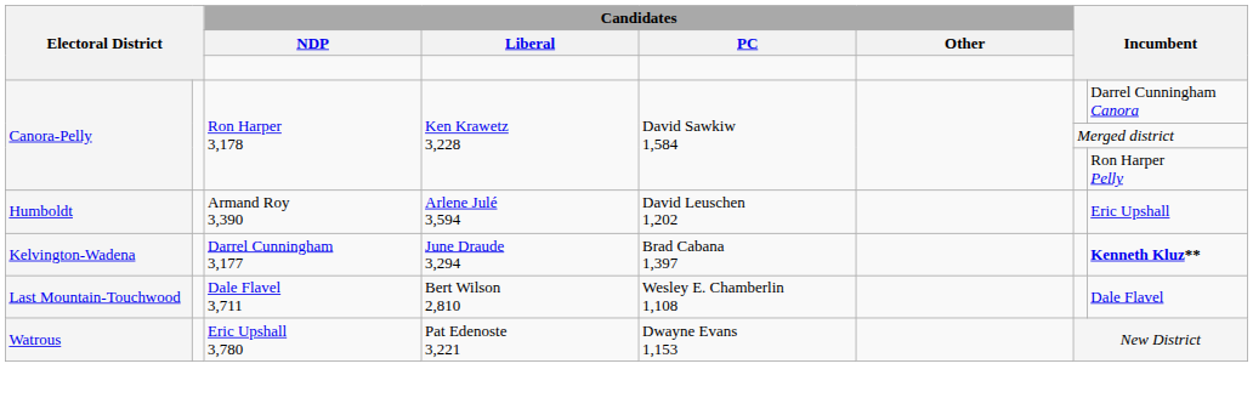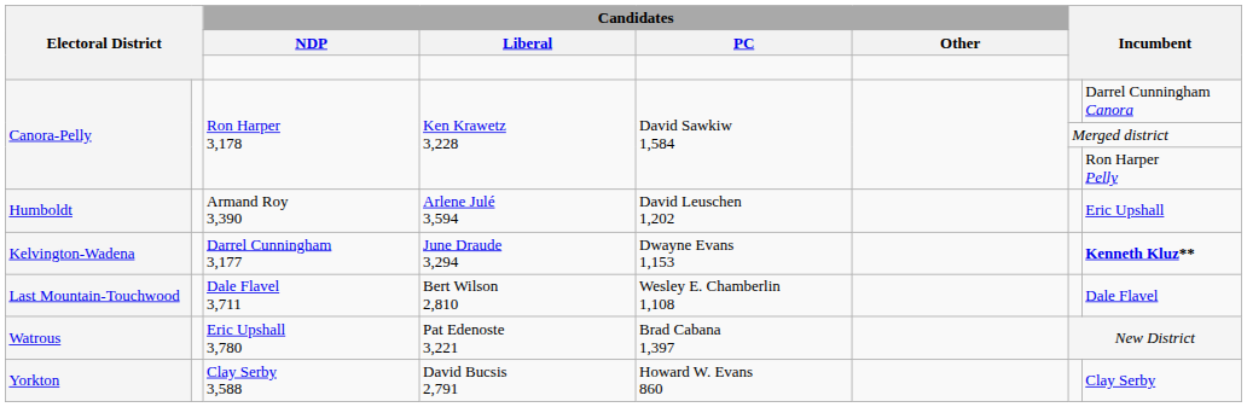 <table class="wikitable" style="width:100%">
 <tr>
 <th style="width:16%;" style="background:darkgrey;" rowspan=3 colspan=2>Electoral District</th>
 <th style="background:darkgrey;" colspan=4>Candidates</th>
 <th style="width:14%;" style="background:darkgrey;" rowspan=3 colspan=2>Incumbent</th>
 </tr>
 <tr>
 <th style="width:17.5%;"><a href='#'>NDP</a></th>
 <th style="width:17.5%;"><a href='#'>Liberal</a></th>
 <th style="width:17.5%;"><a href='#'>PC</a></th>
 <th style="width:17.5%;">Other</th>
 </tr>
 <tr>
 <td> </td>
 <td> </td>
 <td> </td>
 <td> </td>
 </tr>
 <tr>
 <td rowspan=3 style="background:whitesmoke;"><a href='#'>Canora-Pelly</a></td>
 <td rowspan=3 > </td>
 <td rowspan=3><a href='#'>Ron Harper</a><br>3,178</td>
 <td rowspan=3><a href='#'>Ken Krawetz</a><br>3,228</td>
 <td rowspan=3>David Sawkiw <br>1,584</td>
 <td rowspan=3></td>
 <td></td>
 <td>Darrel Cunningham<br><span><em><a href='#'>Canora</a></em></span></td>
 </tr>
 <tr>
 <td colspan=2><em>Merged district</em></td>
 </tr>
 <tr>
 <td></td>
 <td>Ron Harper<br><span><em><a href='#'>Pelly</a></em></span></td>
 </tr>
 <tr>
 <td bgcolor=whitesmoke><a href='#'>Humboldt</a></td>
 <td> </td>
 <td>Armand Roy<br>3,390</td>
 <td><a href='#'>Arlene Julé</a><br>3,594</td>
 <td>David Leuschen<br>1,202</td>
 <td></td>
 <td> </td>
 <td><a href='#'>Eric Upshall</a></td>
 </tr>
 <tr>
 <td bgcolor=whitesmoke><a href='#'>Kelvington-Wadena</a></td>
 <td> </td>
 <td><a href='#'>Darrel Cunningham</a><br>3,177</td>
 <td><a href='#'>June Draude</a><br>3,294</td>
-<td>Brad Cabana<br>1,397</td>
+<td>Dwayne Evans<br>1,153</td>
 <td></td>
 <td> </td>
 <td><strong><a href='#'>Kenneth Kluz</a>**</strong></td>
 </tr>
 <tr>
 <td bgcolor=whitesmoke><a href='#'>Last Mountain-Touchwood</a></td>
 <td> </td>
 <td><a href='#'>Dale Flavel</a><br>3,711</td>
 <td>Bert Wilson<br>2,810</td>
 <td>Wesley E. Chamberlin<br>1,108</td>
 <td></td>
 <td> </td>
 <td><a href='#'>Dale Flavel</a></td>
 </tr>
 <tr>
 <td bgcolor=whitesmoke><a href='#'>Watrous</a></td>
 <td> </td>
 <td><a href='#'>Eric Upshall</a><br>3,780</td>
 <td>Pat Edenoste<br>3,221</td>
-<td>Dwayne Evans<br>1,153</td>
+<td>Brad Cabana<br>1,397</td>
 <td></td>
 <td colspan=2  style="background:whitesmoke; text-align:center;"><em>New District</em></td>
 </tr>
+<tr>
+<td bgcolor=whitesmoke><a href='#'>Yorkton</a></td>
+<td> </td>
+<td><a href='#'>Clay Serby</a><br>3,588</td>
+<td>David Bucsis <br>2,791</td>
+<td>Howard W. Evans<br>860</td>
+<td></td>
+<td> </td>
+<td><a href='#'>Clay Serby</a></td>
+</tr>
 </table>
